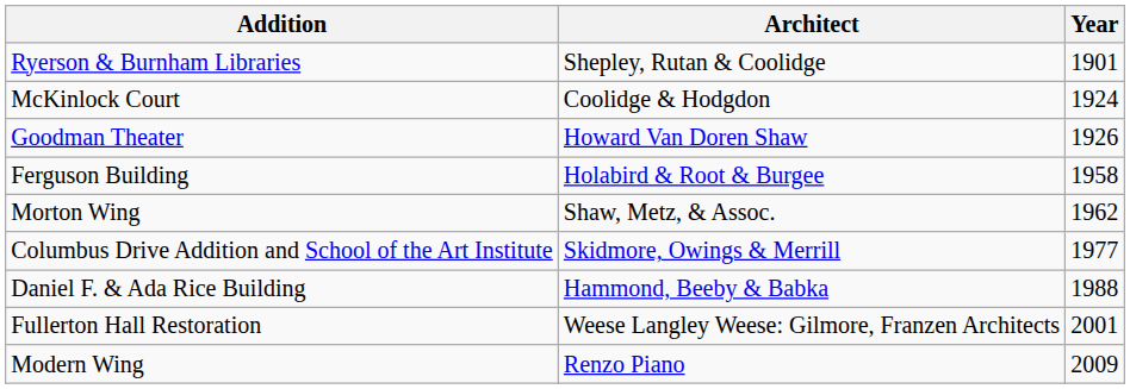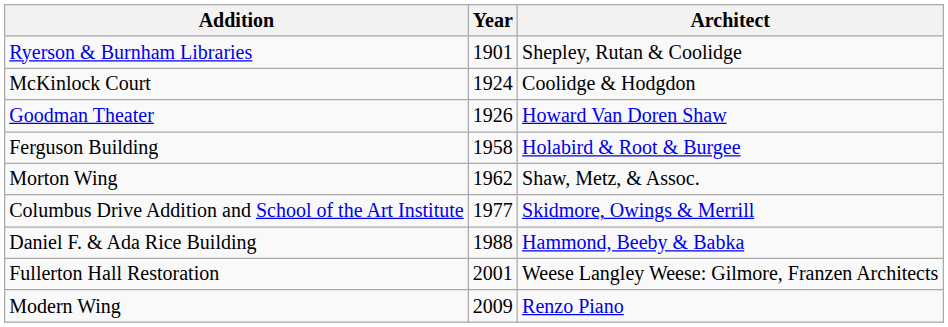 <table class="wikitable sortable">
 <tr>
 <th>Addition</th>
+<th>Year</th>
 <th>Architect</th>
-<th>Year</th>
 </tr>
 <tr>
 <td><a href='#'>Ryerson & Burnham Libraries</a></td>
+<td>1901</td>
 <td>Shepley, Rutan & Coolidge</td>
-<td>1901</td>
 </tr>
 <tr>
 <td>McKinlock Court</td>
+<td>1924</td>
 <td>Coolidge & Hodgdon</td>
-<td>1924</td>
 </tr>
 <tr>
 <td><a href='#'>Goodman Theater</a></td>
+<td>1926</td>
 <td><a href='#'>Howard Van Doren Shaw</a></td>
-<td>1926</td>
 </tr>
 <tr>
 <td>Ferguson Building</td>
+<td>1958</td>
 <td><a href='#'>Holabird & Root & Burgee</a></td>
-<td>1958</td>
 </tr>
 <tr>
 <td>Morton Wing</td>
+<td>1962</td>
 <td>Shaw, Metz, & Assoc.</td>
-<td>1962</td>
 </tr>
 <tr>
 <td>Columbus Drive Addition and <a href='#'>School of the Art Institute</a></td>
+<td>1977</td>
 <td><a href='#'>Skidmore, Owings & Merrill</a></td>
-<td>1977</td>
 </tr>
 <tr>
 <td>Daniel F. & Ada Rice Building</td>
+<td>1988</td>
 <td><a href='#'>Hammond, Beeby & Babka</a></td>
-<td>1988</td>
 </tr>
 <tr>
 <td>Fullerton Hall Restoration</td>
+<td>2001</td>
 <td>Weese Langley Weese: Gilmore, Franzen Architects</td>
-<td>2001</td>
 </tr>
 <tr>
 <td>Modern Wing</td>
+<td>2009</td>
 <td><a href='#'>Renzo Piano</a></td>
-<td>2009</td>
 </tr>
 </table>
